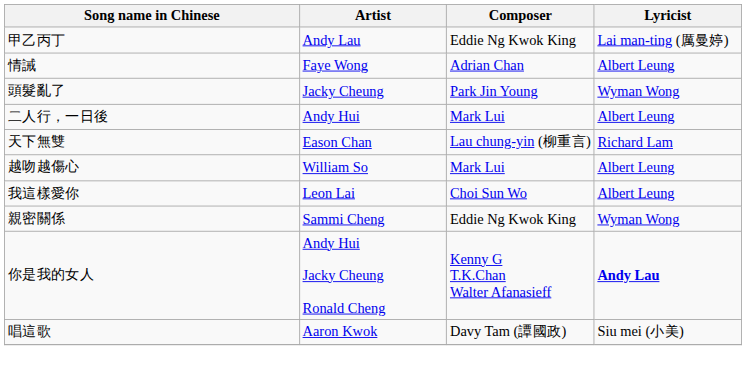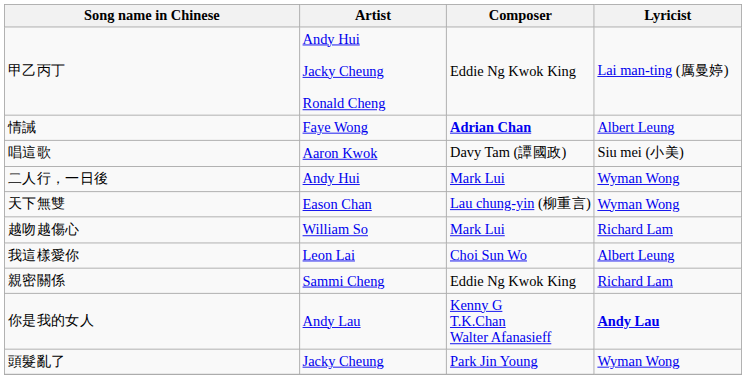 <table class="wikitable">
 <tr>
 <th width=40%>Song name in Chinese</th>
 <th width=20%>Artist</th>
 <th width=20%>Composer</th>
 <th width=20%>Lyricist</th>
 </tr>
 <tr>
 <td>甲乙丙丁</td>
-<td><a href='#'>Andy Lau</a></td>
+<td><a href='#'>Andy Hui</a><br><br><a href='#'>Jacky Cheung</a><br><br><a href='#'>Ronald Cheng</a></td>
 <td>Eddie Ng Kwok King</td>
 <td><a href='#'>Lai man-ting</a> (厲曼婷)</td>
 </tr>
 <tr>
 <td>情誡</td>
 <td><a href='#'>Faye Wong</a></td>
-<td><a href='#'>Adrian Chan</a></td>
+<td><strong><a href='#'>Adrian Chan</a></strong></td>
 <td><a href='#'>Albert Leung</a></td>
 </tr>
 <tr>
-<td>頭髮亂了</td>
-<td><a href='#'>Jacky Cheung</a></td>
-<td><a href='#'>Park Jin Young</a></td>
-<td><a href='#'>Wyman Wong</a></td>
+<td>唱這歌</td>
+<td><a href='#'>Aaron Kwok</a></td>
+<td>Davy Tam (譚國政)</td>
+<td>Siu mei (小美)</td>
 </tr>
 <tr>
 <td>二人行，一日後</td>
 <td><a href='#'>Andy Hui</a></td>
 <td><a href='#'>Mark Lui</a></td>
-<td><a href='#'>Albert Leung</a></td>
+<td><a href='#'>Wyman Wong</a></td>
 </tr>
 <tr>
 <td>天下無雙</td>
 <td><a href='#'>Eason Chan</a></td>
 <td><a href='#'>Lau chung-yin</a> (柳重言)</td>
-<td><a href='#'>Richard Lam</a></td>
+<td><a href='#'>Wyman Wong</a></td>
 </tr>
 <tr>
 <td>越吻越傷心</td>
 <td><a href='#'>William So</a></td>
 <td><a href='#'>Mark Lui</a></td>
-<td><a href='#'>Albert Leung</a></td>
+<td><a href='#'>Richard Lam</a></td>
 </tr>
 <tr>
 <td>我這樣愛你</td>
 <td><a href='#'>Leon Lai</a></td>
 <td><a href='#'>Choi Sun Wo</a></td>
 <td><a href='#'>Albert Leung</a></td>
 </tr>
 <tr>
 <td>親密關係</td>
 <td><a href='#'>Sammi Cheng</a></td>
 <td>Eddie Ng Kwok King</td>
-<td><a href='#'>Wyman Wong</a></td>
+<td><a href='#'>Richard Lam</a></td>
 </tr>
 <tr>
 <td>你是我的女人</td>
-<td><a href='#'>Andy Hui</a><br><br><a href='#'>Jacky Cheung</a><br><br><a href='#'>Ronald Cheng</a></td>
+<td><a href='#'>Andy Lau</a></td>
 <td><a href='#'>Kenny G</a><br><a href='#'>T.K.Chan</a><br><a href='#'>Walter Afanasieff</a></td>
 <td><strong><a href='#'>Andy Lau</a></strong></td>
 </tr>
 <tr>
-<td>唱這歌</td>
-<td><a href='#'>Aaron Kwok</a></td>
-<td>Davy Tam (譚國政)</td>
-<td>Siu mei (小美)</td>
+<td>頭髮亂了</td>
+<td><a href='#'>Jacky Cheung</a></td>
+<td><a href='#'>Park Jin Young</a></td>
+<td><a href='#'>Wyman Wong</a></td>
 </tr>
 <tr>
 </tr>
 </table>
